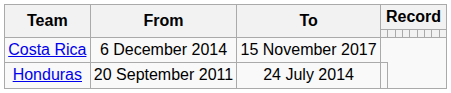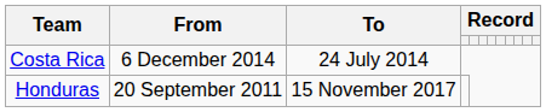 <table class="wikitable" style="text-align: center">
 <tr>
 <th rowspan="2">Team</th>
 <th rowspan="2">From</th>
 <th rowspan="2">To</th>
 <th colspan="9">Record</th>
 </tr>
 <tr>
 <th></th>
 <th></th>
 <th></th>
 <th></th>
 <th></th>
 <th></th>
 <th></th>
 <th></th>
 <th></th>
 </tr>
 <tr>
 <td><a href='#'>Costa Rica</a></td>
 <td>6 December 2014</td>
-<td>15 November 2017<br></td>
+<td>24 July 2014<br></td>
 </tr>
 <tr>
 <td><a href='#'>Honduras</a></td>
 <td>20 September 2011</td>
-<td>24 July 2014<br></td>
+<td>15 November 2017<br></td>
 <td></td>
 </tr>
 </table>
